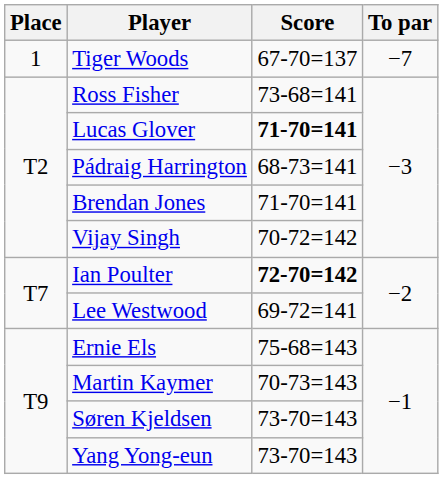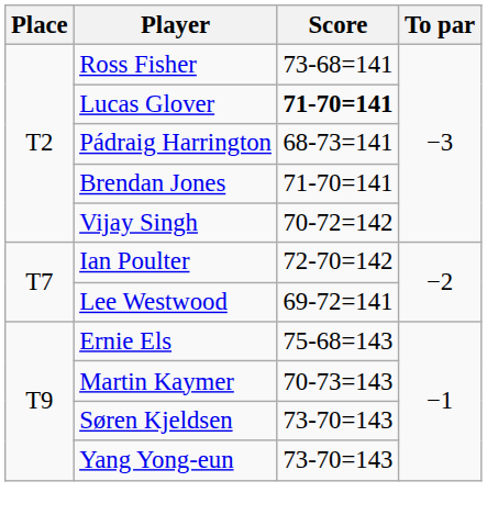 <table class="wikitable">
 <tr>
 <th>Place</th>
 <th>Player</th>
 <th>Score</th>
 <th>To par</th>
-</tr>
-<tr>
-<td align=center>1</td>
-<td> <a href='#'>Tiger Woods</a></td>
-<td align=center>67-70=137</td>
-<td align=center>−7</td>
 </tr>
 <tr>
 <td rowspan="5" align=center>T2</td>
 <td> <a href='#'>Ross Fisher</a></td>
 <td align=center>73-68=141</td>
 <td rowspan="5" align=center>−3</td>
 </tr>
 <tr>
 <td> <a href='#'>Lucas Glover</a></td>
 <td align=center><strong>71-70=141</strong></td>
 </tr>
 <tr>
 <td> <a href='#'>Pádraig Harrington</a></td>
 <td align=center>68-73=141</td>
 </tr>
 <tr>
 <td> <a href='#'>Brendan Jones</a></td>
 <td align=center>71-70=141</td>
 </tr>
 <tr>
 <td> <a href='#'>Vijay Singh</a></td>
 <td align=center>70-72=142</td>
 </tr>
 <tr>
 <td rowspan="2" align=center>T7</td>
 <td> <a href='#'>Ian Poulter</a></td>
-<td align=center><strong>72-70=142</strong></td>
+<td align=center>72-70=142</td>
 <td rowspan="2" align=center>−2</td>
 </tr>
 <tr>
 <td> <a href='#'>Lee Westwood</a></td>
 <td align=center>69-72=141</td>
 </tr>
 <tr>
 <td rowspan="4" align=center>T9</td>
 <td> <a href='#'>Ernie Els</a></td>
 <td align=center>75-68=143</td>
 <td rowspan="4" align=center>−1</td>
 </tr>
 <tr>
 <td> <a href='#'>Martin Kaymer</a></td>
 <td align=center>70-73=143</td>
 </tr>
 <tr>
 <td> <a href='#'>Søren Kjeldsen</a></td>
 <td align=center>73-70=143</td>
 </tr>
 <tr>
 <td> <a href='#'>Yang Yong-eun</a></td>
 <td align=center>73-70=143</td>
 </tr>
 </table>
